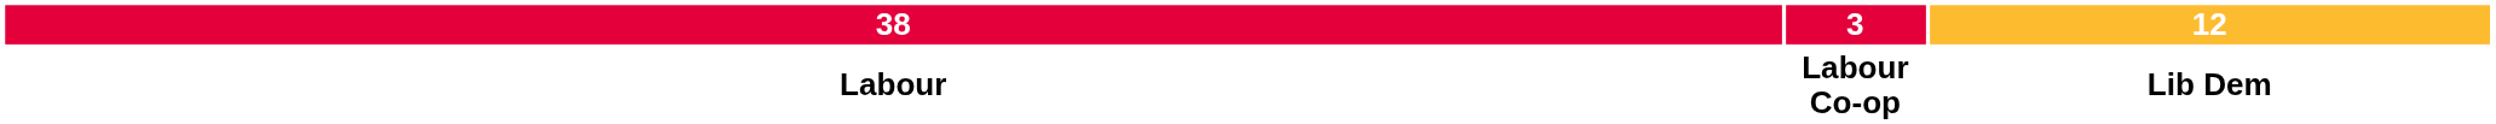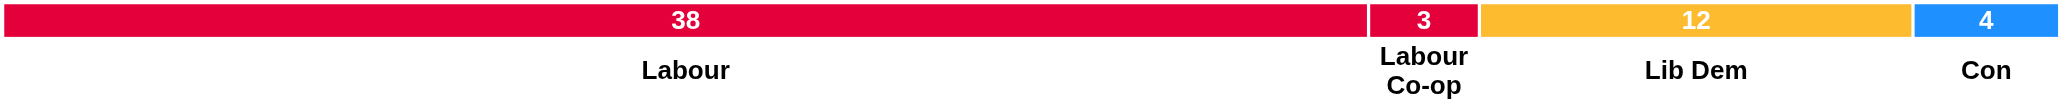 <table style="width:100%; text-align:center;">
 <tr style="color:white;">
 <td style="background:#E4003B; width:66.67%;"><strong>38</strong></td>
 <td style="background:#E4003B; width:5.26%;"><strong>3</strong></td>
 <td style="background:#FDBB30; width:21.05%;"><strong>12</strong></td>
+<td style="background:dodgerblue; width:7.02%;"><strong>4</strong></td>
 </tr>
 <tr>
 <td><span><strong>Labour</strong></span></td>
 <td><span><strong>Labour Co-op</strong></span></td>
 <td><span><strong>Lib Dem</strong></span></td>
+<td><span><strong>Con</strong></span></td>
 </tr>
 </table>
